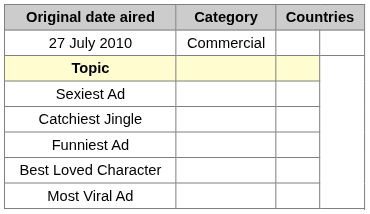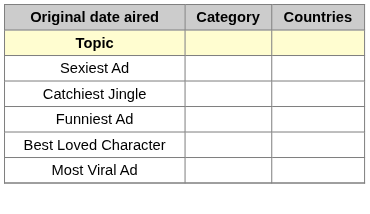 <table border="1" cellpadding="4" cellspacing="0" style="text-align:center; font-size:90%; border-collapse:collapse;" width=40%>
 <tr style="background:#ccc;">
 <th>Original date aired</th>
 <th>Category</th>
 <th colspan=2>Countries</th>
-</tr>
-<tr>
-<td>27 July 2010</td>
-<td>Commercial</td>
-<td></td>
-<td></td>
 </tr>
 <tr style="background:#FFFDD0;">
 <th>Topic</th>
 <th></th>
 <th></th>
 </tr>
 <tr>
 <td>Sexiest Ad</td>
 <td></td>
 <td></td>
 </tr>
 <tr>
 <td>Catchiest Jingle</td>
 <td></td>
 <td></td>
 </tr>
 <tr>
 <td>Funniest Ad</td>
 <td></td>
 <td></td>
 </tr>
 <tr>
 <td>Best Loved Character</td>
 <td></td>
 <td></td>
 </tr>
 <tr>
 <td>Most Viral Ad</td>
 <td></td>
 <td></td>
 </tr>
 <tr>
 </tr>
 </table>
